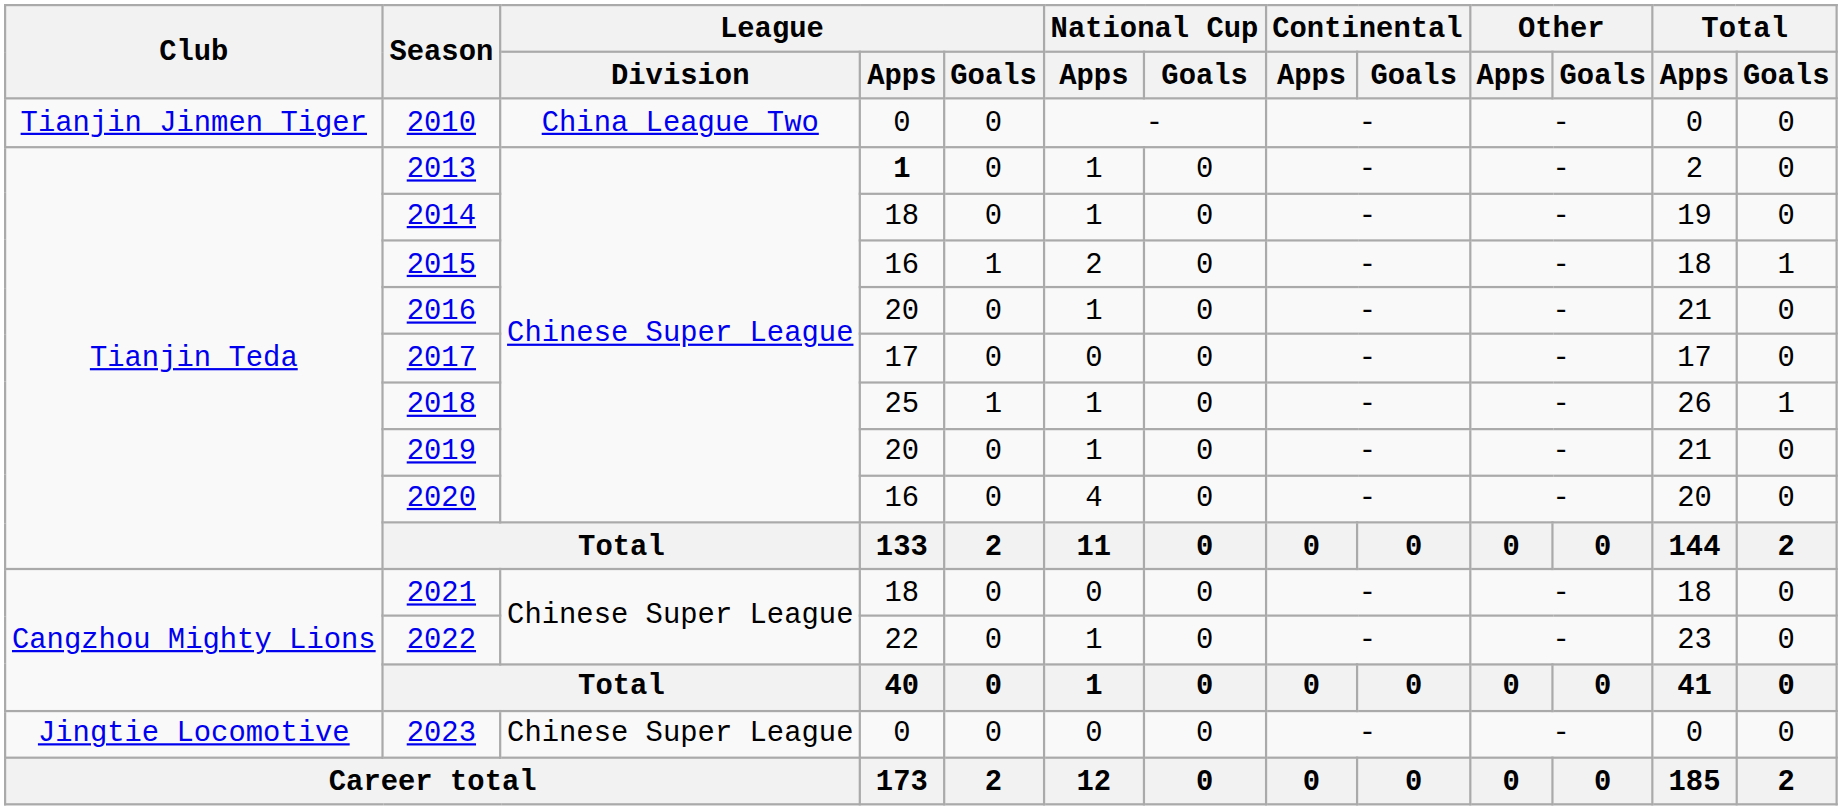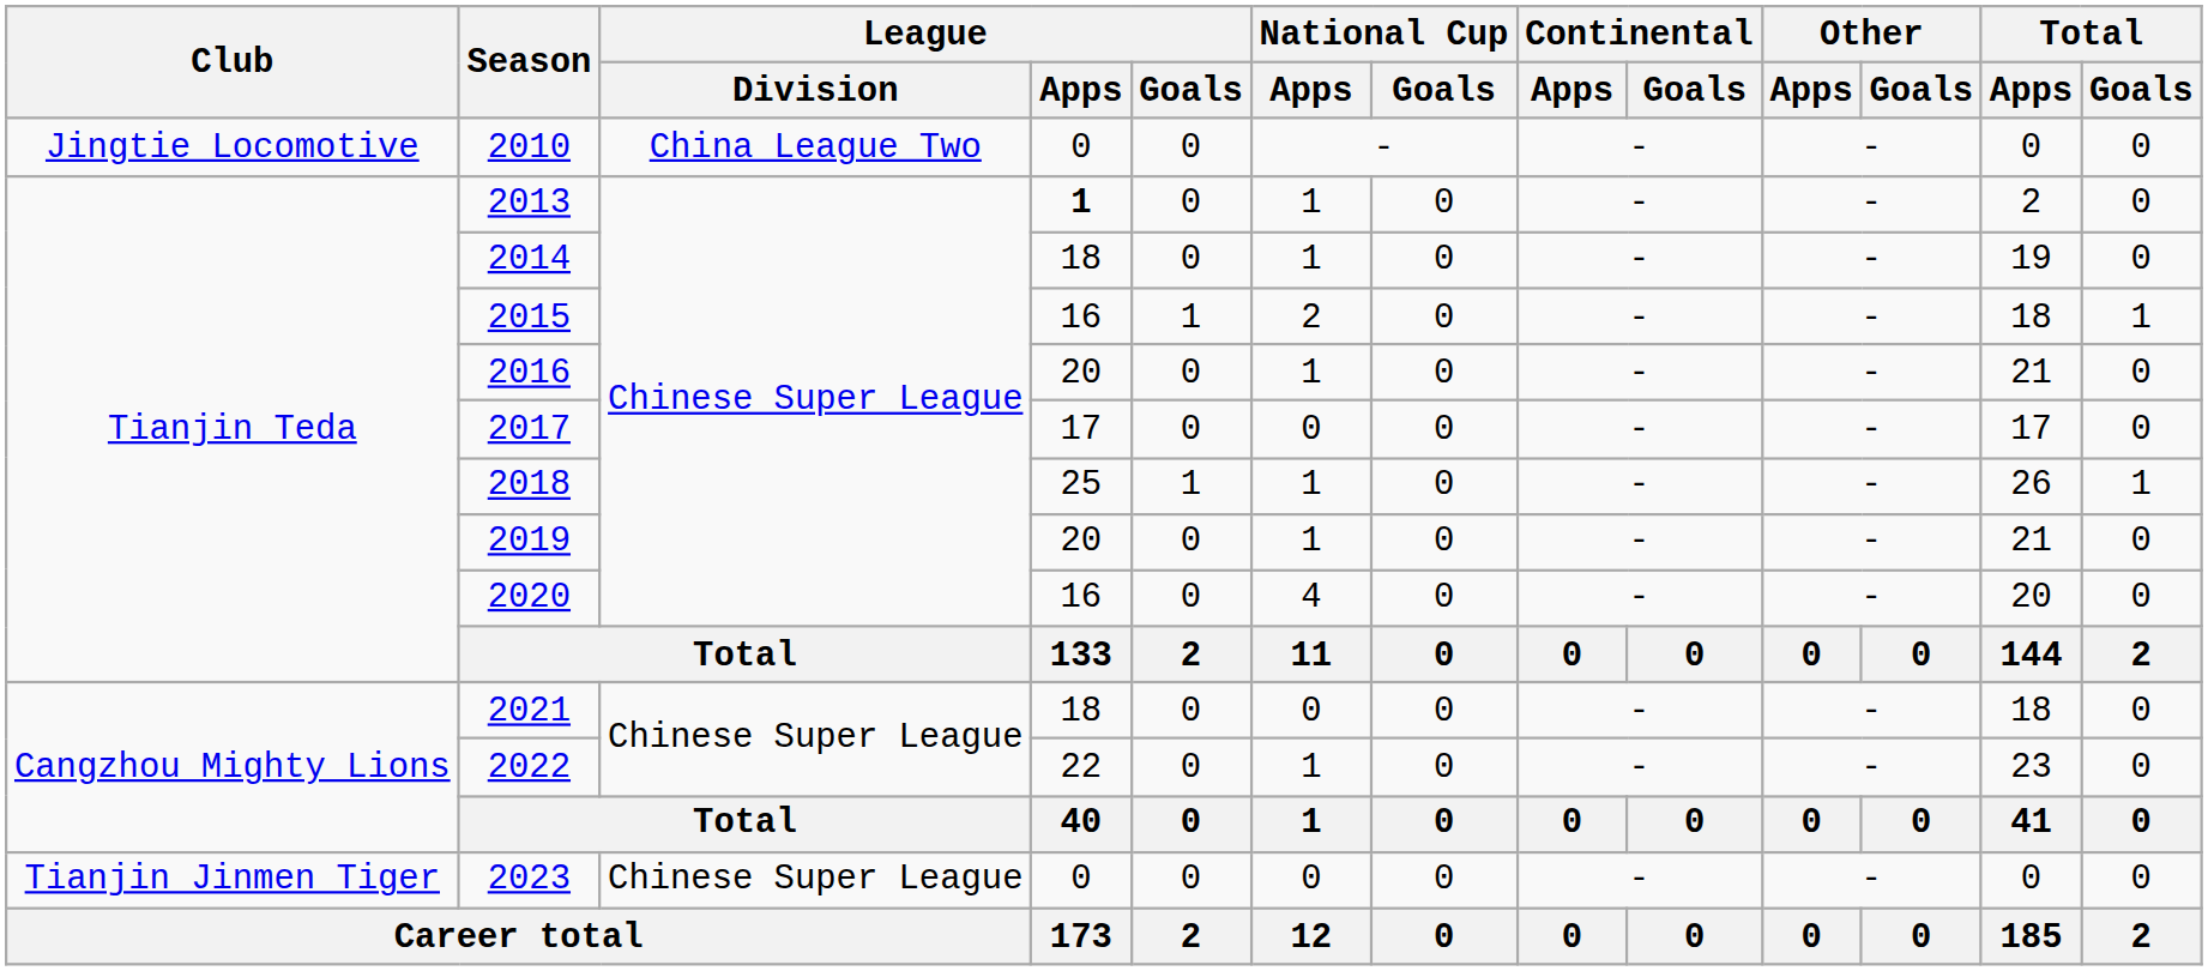 <table class="wikitable" style="text-align: center">
 <tr>
 <th rowspan="2">Club</th>
 <th rowspan="2">Season</th>
 <th colspan="3">League</th>
 <th colspan="2">National Cup</th>
 <th colspan="2">Continental</th>
 <th colspan="2">Other</th>
 <th colspan="2">Total</th>
 </tr>
 <tr>
 <th>Division</th>
 <th>Apps</th>
 <th>Goals</th>
 <th>Apps</th>
 <th>Goals</th>
 <th>Apps</th>
 <th>Goals</th>
 <th>Apps</th>
 <th>Goals</th>
 <th>Apps</th>
 <th>Goals</th>
 </tr>
 <tr>
-<td><a href='#'>Tianjin Jinmen Tiger</a></td>
+<td><a href='#'>Jingtie Locomotive</a></td>
 <td><a href='#'>2010</a></td>
 <td><a href='#'>China League Two</a></td>
 <td>0</td>
 <td>0</td>
 <td colspan="2">-</td>
 <td colspan="2">-</td>
 <td colspan="2">-</td>
 <td>0</td>
 <td>0</td>
 </tr>
 <tr>
 <td rowspan=9><a href='#'>Tianjin Teda</a></td>
 <td><a href='#'>2013</a></td>
 <td rowspan=8><a href='#'>Chinese Super League</a></td>
 <td><strong>1</strong></td>
 <td>0</td>
 <td>1</td>
 <td>0</td>
 <td colspan="2">-</td>
 <td colspan="2">-</td>
 <td>2</td>
 <td>0</td>
 </tr>
 <tr>
 <td><a href='#'>2014</a></td>
 <td>18</td>
 <td>0</td>
 <td>1</td>
 <td>0</td>
 <td colspan="2">-</td>
 <td colspan="2">-</td>
 <td>19</td>
 <td>0</td>
 </tr>
 <tr>
 <td><a href='#'>2015</a></td>
 <td>16</td>
 <td>1</td>
 <td>2</td>
 <td>0</td>
 <td colspan="2">-</td>
 <td colspan="2">-</td>
 <td>18</td>
 <td>1</td>
 </tr>
 <tr>
 <td><a href='#'>2016</a></td>
 <td>20</td>
 <td>0</td>
 <td>1</td>
 <td>0</td>
 <td colspan="2">-</td>
 <td colspan="2">-</td>
 <td>21</td>
 <td>0</td>
 </tr>
 <tr>
 <td><a href='#'>2017</a></td>
 <td>17</td>
 <td>0</td>
 <td>0</td>
 <td>0</td>
 <td colspan="2">-</td>
 <td colspan="2">-</td>
 <td>17</td>
 <td>0</td>
 </tr>
 <tr>
 <td><a href='#'>2018</a></td>
 <td>25</td>
 <td>1</td>
 <td>1</td>
 <td>0</td>
 <td colspan="2">-</td>
 <td colspan="2">-</td>
 <td>26</td>
 <td>1</td>
 </tr>
 <tr>
 <td><a href='#'>2019</a></td>
 <td>20</td>
 <td>0</td>
 <td>1</td>
 <td>0</td>
 <td colspan="2">-</td>
 <td colspan="2">-</td>
 <td>21</td>
 <td>0</td>
 </tr>
 <tr>
 <td><a href='#'>2020</a></td>
 <td>16</td>
 <td>0</td>
 <td>4</td>
 <td>0</td>
 <td colspan="2">-</td>
 <td colspan="2">-</td>
 <td>20</td>
 <td>0</td>
 </tr>
 <tr>
 <th colspan=2>Total</th>
 <th>133</th>
 <th>2</th>
 <th>11</th>
 <th>0</th>
 <th>0</th>
 <th>0</th>
 <th>0</th>
 <th>0</th>
 <th>144</th>
 <th>2</th>
 </tr>
 <tr>
 <td rowspan=3><a href='#'>Cangzhou Mighty Lions</a></td>
 <td><a href='#'>2021</a></td>
 <td rowspan=2>Chinese Super League</td>
 <td>18</td>
 <td>0</td>
 <td>0</td>
 <td>0</td>
 <td colspan="2">-</td>
 <td colspan="2">-</td>
 <td>18</td>
 <td>0</td>
 </tr>
 <tr>
 <td><a href='#'>2022</a></td>
 <td>22</td>
 <td>0</td>
 <td>1</td>
 <td>0</td>
 <td colspan="2">-</td>
 <td colspan="2">-</td>
 <td>23</td>
 <td>0</td>
 </tr>
 <tr>
 <th colspan=2>Total</th>
 <th>40</th>
 <th>0</th>
 <th>1</th>
 <th>0</th>
 <th>0</th>
 <th>0</th>
 <th>0</th>
 <th>0</th>
 <th>41</th>
 <th>0</th>
 </tr>
 <tr>
-<td><a href='#'>Jingtie Locomotive</a></td>
+<td><a href='#'>Tianjin Jinmen Tiger</a></td>
 <td><a href='#'>2023</a></td>
 <td>Chinese Super League</td>
 <td>0</td>
 <td>0</td>
 <td>0</td>
 <td>0</td>
 <td colspan="2">-</td>
 <td colspan="2">-</td>
 <td>0</td>
 <td>0</td>
 </tr>
 <tr>
 <th colspan=3>Career total</th>
 <th>173</th>
 <th>2</th>
 <th>12</th>
 <th>0</th>
 <th>0</th>
 <th>0</th>
 <th>0</th>
 <th>0</th>
 <th>185</th>
 <th>2</th>
 </tr>
 </table>
